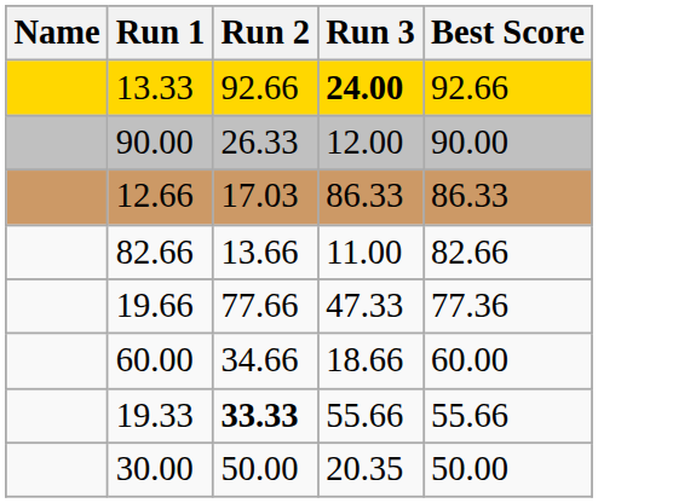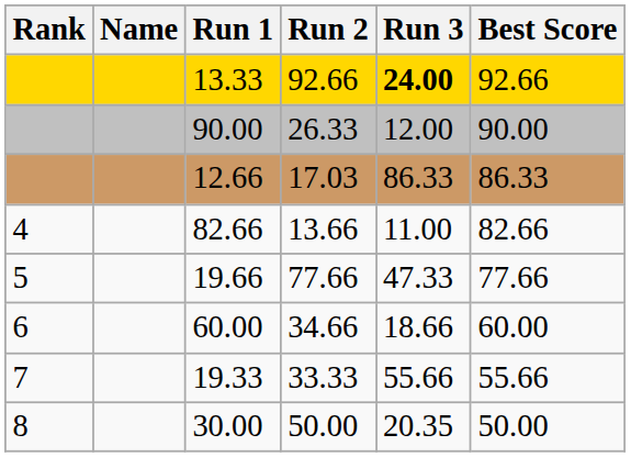 <table class="wikitable">
 <tr>
+<th>Rank</th>
 <th>Name</th>
 <th>Run 1</th>
 <th>Run 2</th>
 <th>Run 3</th>
 <th>Best Score</th>
 </tr>
 <tr style="background:gold;">
 <td></td>
+<td></td>
 <td>13.33</td>
 <td>92.66</td>
 <td><strong>24.00</strong></td>
 <td>92.66</td>
 </tr>
 <tr style="background:silver;">
+<td></td>
 <td></td>
 <td>90.00</td>
 <td>26.33</td>
 <td>12.00</td>
 <td>90.00</td>
 </tr>
 <tr style="background:#cc9966;">
 <td></td>
+<td></td>
 <td>12.66</td>
 <td>17.03</td>
 <td>86.33</td>
 <td>86.33</td>
 </tr>
 <tr>
+<td>4</td>
 <td></td>
 <td>82.66</td>
 <td>13.66</td>
 <td>11.00</td>
 <td>82.66</td>
 </tr>
 <tr>
+<td>5</td>
 <td></td>
 <td>19.66</td>
 <td>77.66</td>
 <td>47.33</td>
-<td>77.36</td>
+<td>77.66</td>
 </tr>
 <tr>
+<td>6</td>
 <td></td>
 <td>60.00</td>
 <td>34.66</td>
 <td>18.66</td>
 <td>60.00</td>
 </tr>
 <tr>
+<td>7</td>
 <td></td>
 <td>19.33</td>
-<td><strong>33.33</strong></td>
+<td>33.33</td>
 <td>55.66</td>
 <td>55.66</td>
 </tr>
 <tr>
+<td>8</td>
 <td></td>
 <td>30.00</td>
 <td>50.00</td>
 <td>20.35</td>
 <td>50.00</td>
 </tr>
 </table>
